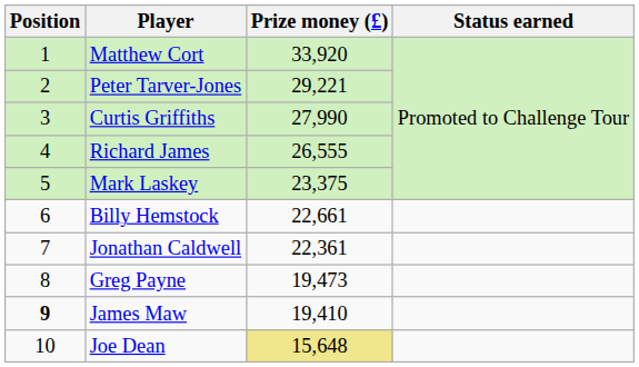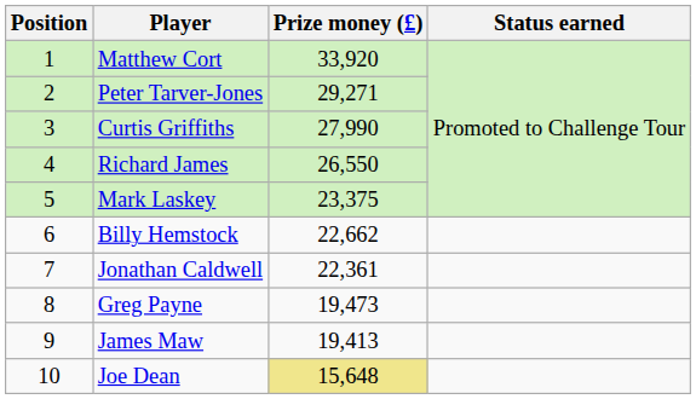 <table class="wikitable">
 <tr>
 <th>Position</th>
 <th>Player</th>
 <th>Prize money (<a href='#'>£</a>)</th>
 <th>Status earned</th>
 </tr>
 <tr style="background:#D0F0C0;">
 <td align=center>1</td>
 <td> <a href='#'>Matthew Cort</a></td>
 <td align=center>33,920</td>
 <td rowspan=5>Promoted to Challenge Tour</td>
 </tr>
 <tr style="background:#D0F0C0;">
 <td align=center>2</td>
 <td> <a href='#'>Peter Tarver-Jones</a></td>
-<td align=center>29,221</td>
+<td align=center>29,271</td>
 </tr>
 <tr style="background:#D0F0C0;">
 <td align=center>3</td>
 <td> <a href='#'>Curtis Griffiths</a></td>
 <td align=center>27,990</td>
 </tr>
 <tr style="background:#D0F0C0;">
 <td align=center>4</td>
 <td> <a href='#'>Richard James</a></td>
-<td align=center>26,555</td>
+<td align=center>26,550</td>
 </tr>
 <tr style="background:#D0F0C0;">
 <td align=center>5</td>
 <td> <a href='#'>Mark Laskey</a></td>
 <td align=center>23,375</td>
 </tr>
 <tr>
 <td align=center>6</td>
 <td> <a href='#'>Billy Hemstock</a></td>
-<td align=center>22,661</td>
+<td align=center>22,662</td>
 <td></td>
 </tr>
 <tr>
 <td align=center>7</td>
 <td> <a href='#'>Jonathan Caldwell</a></td>
 <td align=center>22,361</td>
 <td></td>
 </tr>
 <tr>
 <td align=center>8</td>
 <td> <a href='#'>Greg Payne</a></td>
 <td align=center>19,473</td>
 <td></td>
 </tr>
 <tr>
-<td align=center><strong>9</strong></td>
+<td align=center>9</td>
 <td> <a href='#'>James Maw</a></td>
-<td align=center>19,410</td>
+<td align=center>19,413</td>
 <td></td>
 </tr>
 <tr>
 <td align=center>10</td>
 <td> <a href='#'>Joe Dean</a></td>
 <td align=center style="background: khaki;">15,648</td>
 <td></td>
 </tr>
 </table>
